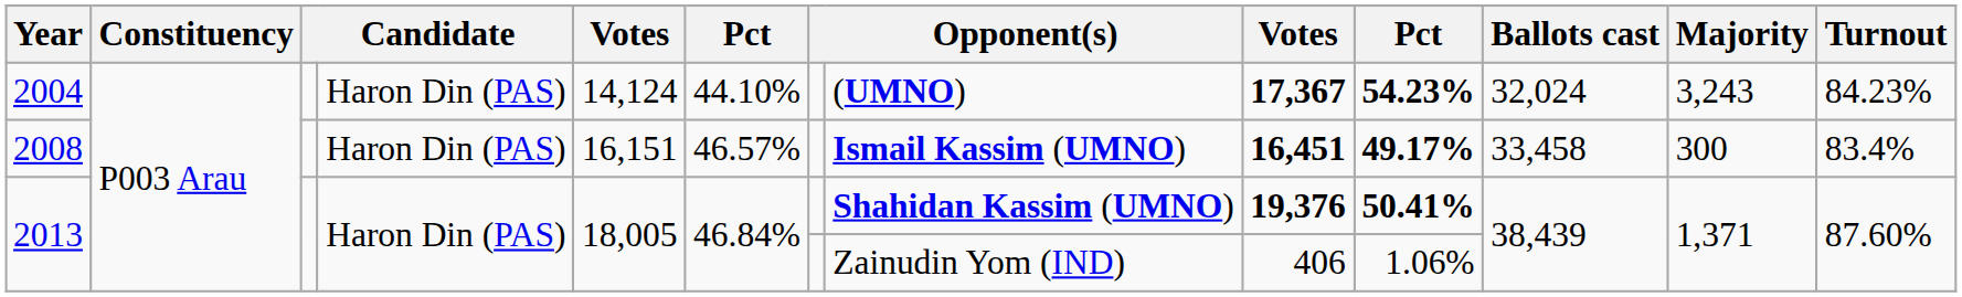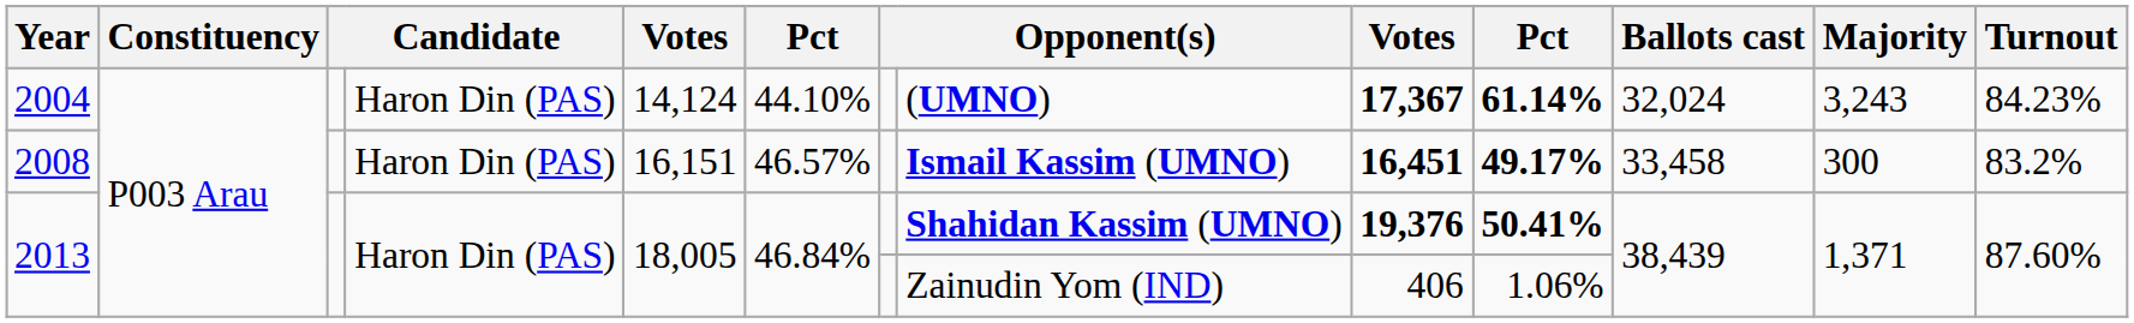 <table class="wikitable" style="margin:0.5em ; font-size:95%">
 <tr>
 <th>Year</th>
 <th>Constituency</th>
 <th colspan=2>Candidate</th>
 <th>Votes</th>
 <th>Pct</th>
 <th colspan=2>Opponent(s)</th>
 <th>Votes</th>
 <th>Pct</th>
 <th>Ballots cast</th>
 <th>Majority</th>
 <th>Turnout</th>
 </tr>
 <tr>
 <td><a href='#'>2004</a></td>
 <td rowspan=4>P003 <a href='#'>Arau</a></td>
 <td></td>
 <td>Haron Din (<a href='#'>PAS</a>)</td>
 <td align="right">14,124</td>
 <td>44.10%</td>
 <td></td>
 <td><strong></strong> (<a href='#'><strong>UMNO</strong></a>)</td>
 <td align="right"><strong>17,367</strong></td>
-<td><strong>54.23%</strong></td>
+<td><strong>61.14%</strong></td>
 <td>32,024</td>
 <td>3,243</td>
 <td>84.23%</td>
 </tr>
 <tr>
 <td><a href='#'>2008</a></td>
 <td></td>
 <td>Haron Din (<a href='#'>PAS</a>)</td>
 <td align="right">16,151</td>
 <td>46.57%</td>
 <td></td>
 <td><strong><a href='#'>Ismail Kassim</a></strong> (<a href='#'><strong>UMNO</strong></a>)</td>
 <td align="right"><strong>16,451</strong></td>
 <td><strong>49.17%</strong></td>
 <td>33,458</td>
 <td>300</td>
-<td>83.4%</td>
+<td>83.2%</td>
 </tr>
 <tr>
 <td rowspan=2><a href='#'>2013</a></td>
 <td rowspan=2 ></td>
 <td rowspan=2>Haron Din (<a href='#'>PAS</a>)</td>
 <td rowspan=2 align="right">18,005</td>
 <td rowspan=2>46.84%</td>
 <td></td>
 <td><strong><a href='#'>Shahidan Kassim</a></strong> (<a href='#'><strong>UMNO</strong></a>)</td>
 <td align="right"><strong>19,376</strong></td>
 <td><strong>50.41%</strong></td>
 <td rowspan=2>38,439</td>
 <td rowspan=2>1,371</td>
 <td rowspan=2>87.60%</td>
 </tr>
 <tr>
 <td></td>
 <td>Zainudin Yom (<a href='#'>IND</a>)</td>
 <td align="right">406</td>
 <td align=right>1.06%</td>
 </tr>
 </table>
